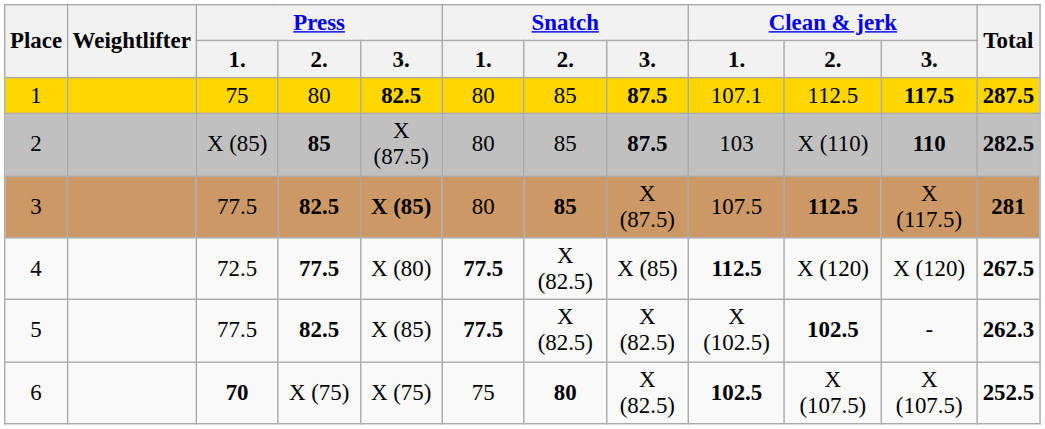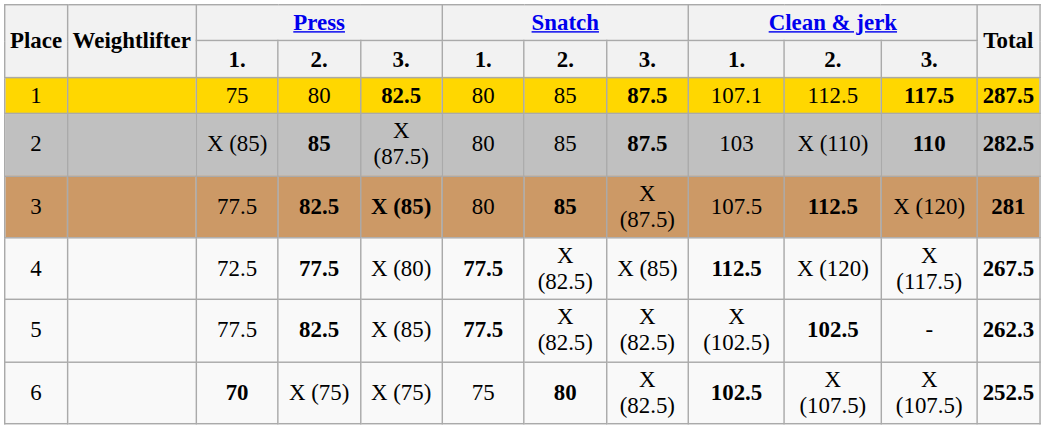 <table class=wikitable style="text-align:center">
 <tr>
 <th rowspan=2>Place</th>
 <th rowspan=2>Weightlifter</th>
 <th colspan=3><a href='#'>Press</a></th>
 <th colspan=3><a href='#'>Snatch</a></th>
 <th colspan=3><a href='#'>Clean & jerk</a></th>
 <th rowspan=2>Total</th>
 </tr>
 <tr>
 <th align=center width=50>1.</th>
 <th align=center width=50>2.</th>
 <th align=center width=50>3.</th>
 <th align=center width=50>1.</th>
 <th align=center width=50>2.</th>
 <th align=center width=50>3.</th>
 <th align=center width=60>1.</th>
 <th align=center width=60>2.</th>
 <th align=center width=60>3.</th>
 </tr>
 <tr bgcolor=gold>
 <td>1</td>
 <td align=left></td>
 <td>75</td>
 <td>80</td>
 <td><strong>82.5</strong></td>
 <td>80</td>
 <td>85</td>
 <td><strong>87.5</strong></td>
 <td>107.1</td>
 <td>112.5</td>
 <td><strong>117.5</strong></td>
 <td><strong>287.5</strong></td>
 </tr>
 <tr bgcolor=silver>
 <td>2</td>
 <td align=left></td>
 <td>X (85)</td>
 <td><strong>85</strong></td>
 <td>X (87.5)</td>
 <td>80</td>
 <td>85</td>
 <td><strong>87.5</strong></td>
 <td>103</td>
 <td>X (110)</td>
 <td><strong>110</strong></td>
 <td><strong>282.5</strong></td>
 </tr>
 <tr bgcolor=cc9966>
 <td>3</td>
 <td align=left></td>
 <td>77.5</td>
 <td><strong>82.5</strong></td>
 <td><strong>X (85)</strong></td>
 <td>80</td>
 <td><strong>85</strong></td>
 <td>X (87.5)</td>
 <td>107.5</td>
 <td><strong>112.5</strong></td>
-<td>X (117.5)</td>
+<td>X (120)</td>
 <td><strong>281</strong></td>
 </tr>
 <tr>
 <td>4</td>
 <td align=left></td>
 <td>72.5</td>
 <td><strong>77.5</strong></td>
 <td>X (80)</td>
 <td><strong>77.5</strong></td>
 <td>X (82.5)</td>
 <td>X (85)</td>
 <td><strong>112.5</strong></td>
 <td>X (120)</td>
-<td>X (120)</td>
+<td>X (117.5)</td>
 <td><strong>267.5</strong></td>
 </tr>
 <tr>
 <td>5</td>
 <td align=left></td>
 <td>77.5</td>
 <td><strong>82.5</strong></td>
 <td>X (85)</td>
 <td><strong>77.5</strong></td>
 <td>X (82.5)</td>
 <td>X (82.5)</td>
 <td>X (102.5)</td>
 <td><strong>102.5</strong></td>
 <td>-</td>
 <td><strong>262.3</strong></td>
 </tr>
 <tr>
 <td>6</td>
 <td align=left></td>
 <td><strong>70</strong></td>
 <td>X (75)</td>
 <td>X (75)</td>
 <td>75</td>
 <td><strong>80</strong></td>
 <td>X (82.5)</td>
 <td><strong>102.5</strong></td>
 <td>X (107.5)</td>
 <td>X (107.5)</td>
 <td><strong>252.5</strong></td>
 </tr>
 </table>
